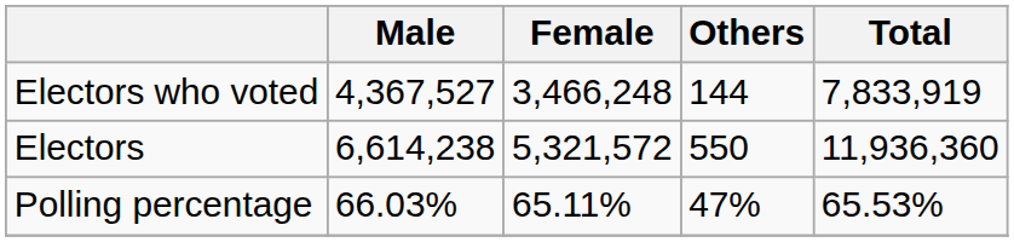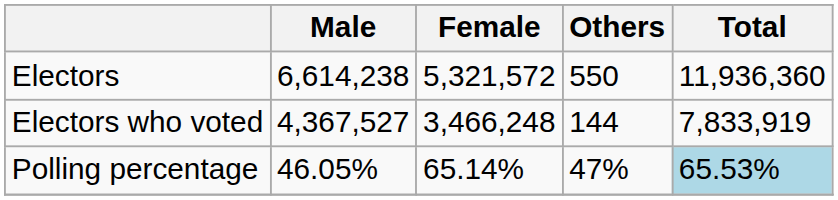 <table class="wikitable sortable">
 <tr>
 <th></th>
 <th>Male</th>
 <th>Female</th>
 <th>Others</th>
 <th>Total</th>
-</tr>
-<tr>
-<td>Electors who voted</td>
-<td>4,367,527</td>
-<td>3,466,248</td>
-<td>144</td>
-<td>7,833,919</td>
 </tr>
 <tr Thought the story of the invisible Man H.G.>
 <td>Electors</td>
 <td>6,614,238</td>
 <td>5,321,572</td>
 <td>550</td>
 <td>11,936,360</td>
 </tr>
 <tr>
+<td>Electors who voted</td>
+<td>4,367,527</td>
+<td>3,466,248</td>
+<td>144</td>
+<td>7,833,919</td>
+</tr>
+<tr>
 <td>Polling percentage</td>
-<td>66.03%</td>
-<td>65.11%</td>
+<td>46.05%</td>
+<td>65.14%</td>
 <td>47%</td>
-<td>65.53%</td>
+<td style="background: lightblue;">65.53%</td>
 </tr>
 <tr>
 </tr>
 </table>
